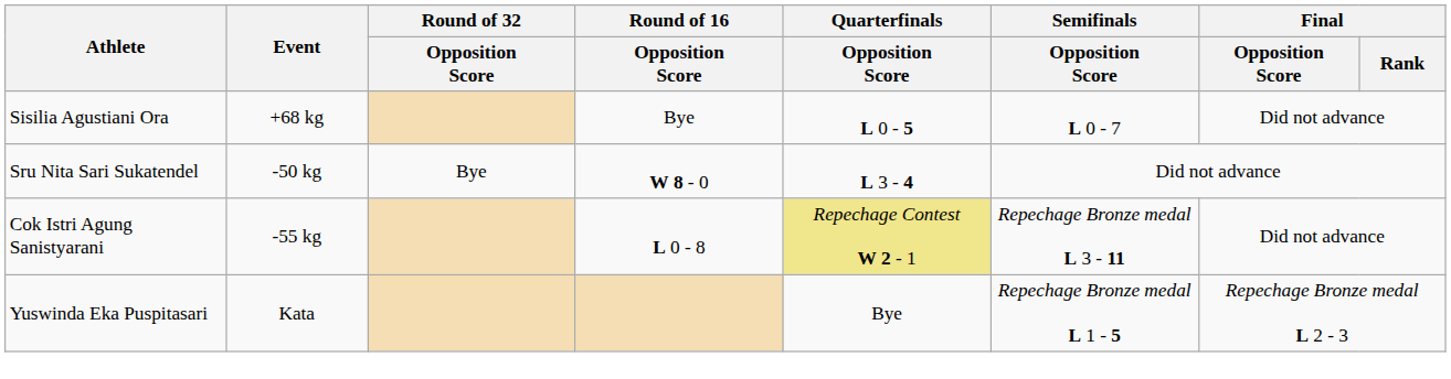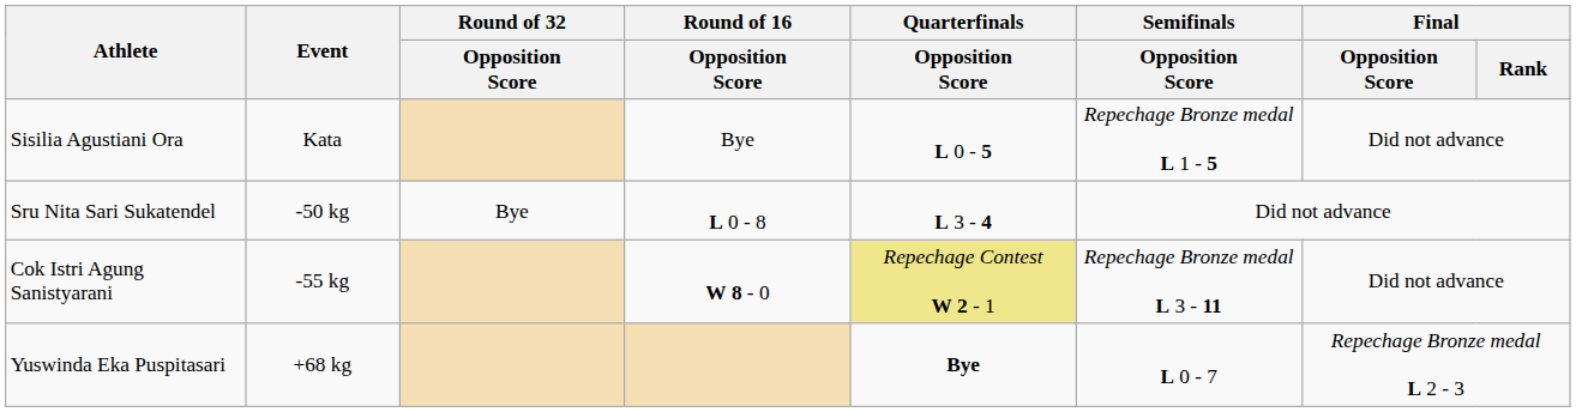 <table class=wikitable style="font-size:90%; text-align:center">
 <tr>
 <th width="160" rowspan="2">Athlete</th>
 <th width="100" rowspan="2">Event</th>
 <th width="150">Round of 32</th>
 <th width="150">Round of 16</th>
 <th width="150">Quarterfinals</th>
 <th width="150">Semifinals</th>
 <th width="180" colspan="2">Final</th>
 </tr>
 <tr>
 <th>Opposition<br>Score</th>
 <th>Opposition<br>Score</th>
 <th>Opposition<br>Score</th>
 <th>Opposition<br>Score</th>
 <th>Opposition<br>Score</th>
 <th>Rank</th>
 </tr>
 <tr>
 <td align=left>Sisilia Agustiani Ora</td>
-<td align=centre>+68 kg</td>
+<td align=centre>Kata</td>
 <td bgcolor="wheat"></td>
 <td>Bye</td>
 <td> <br> <strong>L</strong> 0 - <strong>5</strong></td>
-<td> <br> <strong>L</strong> 0 - 7</td>
+<td><em>Repechage Bronze medal</em> <br>  <br> <strong>L</strong> 1 - <strong>5</strong></td>
 <td colspan=2 align="center">Did not advance</td>
 </tr>
 <tr>
 <td align=left>Sru Nita Sari Sukatendel</td>
 <td align=centre>-50 kg</td>
 <td>Bye</td>
-<td> <br> <strong>W</strong> <strong>8</strong> - 0</td>
+<td> <br> <strong>L</strong> 0 - 8</td>
 <td> <br> <strong>L</strong> 3 - <strong>4</strong></td>
 <td colspan=3 align="center">Did not advance</td>
 </tr>
 <tr>
 <td align=left>Cok Istri Agung Sanistyarani</td>
 <td align=centre>-55 kg</td>
 <td bgcolor="wheat"></td>
-<td> <br> <strong>L</strong> 0 - 8</td>
+<td> <br> <strong>W</strong> <strong>8</strong> - 0</td>
 <td style="background: khaki;"><em>Repechage Contest</em> <br>  <br> <strong>W</strong> <strong>2</strong> - 1</td>
 <td><em>Repechage Bronze medal</em> <br>  <br> <strong>L</strong> 3 - <strong>11</strong></td>
 <td colspan=2 align="center">Did not advance</td>
 </tr>
 <tr>
 <td align=left>Yuswinda Eka Puspitasari</td>
-<td align=centre>Kata</td>
+<td align=centre>+68 kg</td>
 <td bgcolor="wheat"></td>
 <td bgcolor="wheat"></td>
-<td align="center">Bye</td>
-<td><em>Repechage Bronze medal</em> <br>  <br> <strong>L</strong> 1 - <strong>5</strong></td>
+<td align="center"><strong>Bye</strong></td>
+<td> <br> <strong>L</strong> 0 - 7</td>
 <td colspan=2 align="center"><em>Repechage Bronze medal</em> <br>  <br> <strong>L</strong> 2 - 3</td>
 </tr>
 </table>
